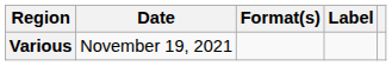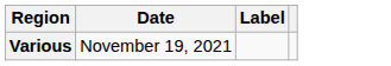 <table class="wikitable plainrowheaders">
 <tr>
 <th scope="col">Region</th>
 <th scope="col">Date</th>
-<th scope="col">Format(s)</th>
 <th scope="col">Label</th>
 <th scope="col"></th>
 </tr>
 <tr>
 <th scope="row">Various</th>
 <td>November 19, 2021</td>
 <td></td>
 <td></td>
-<td></td>
 </tr>
 </table>
